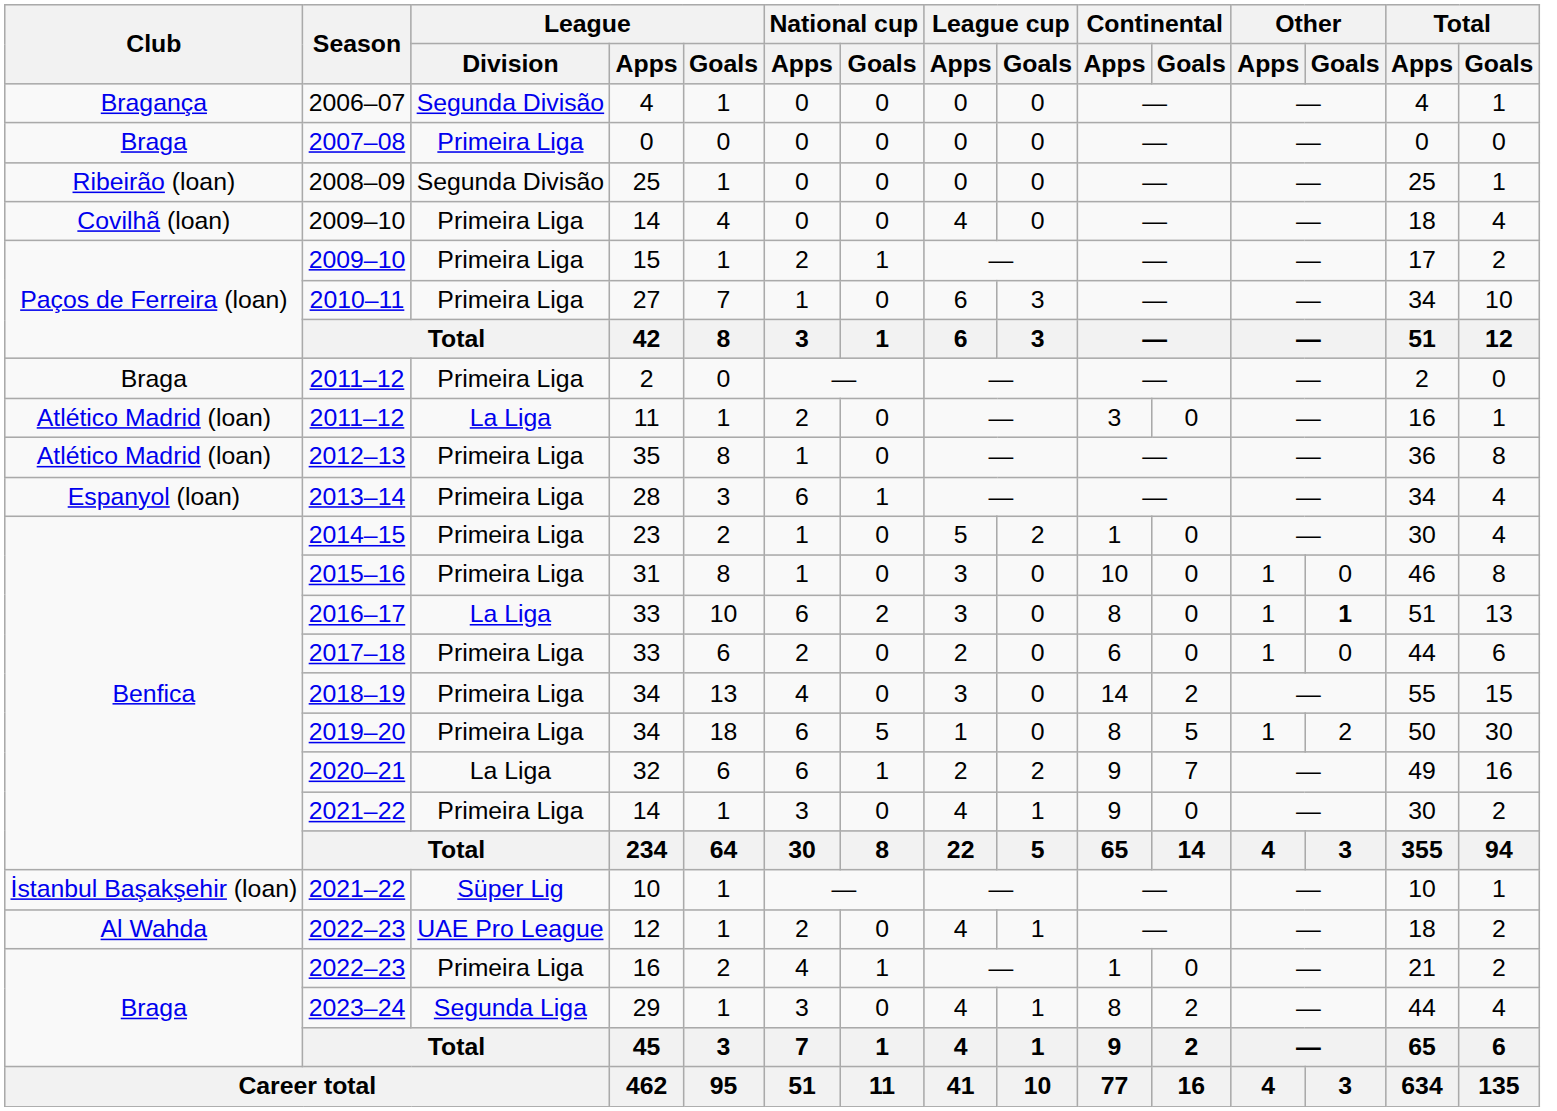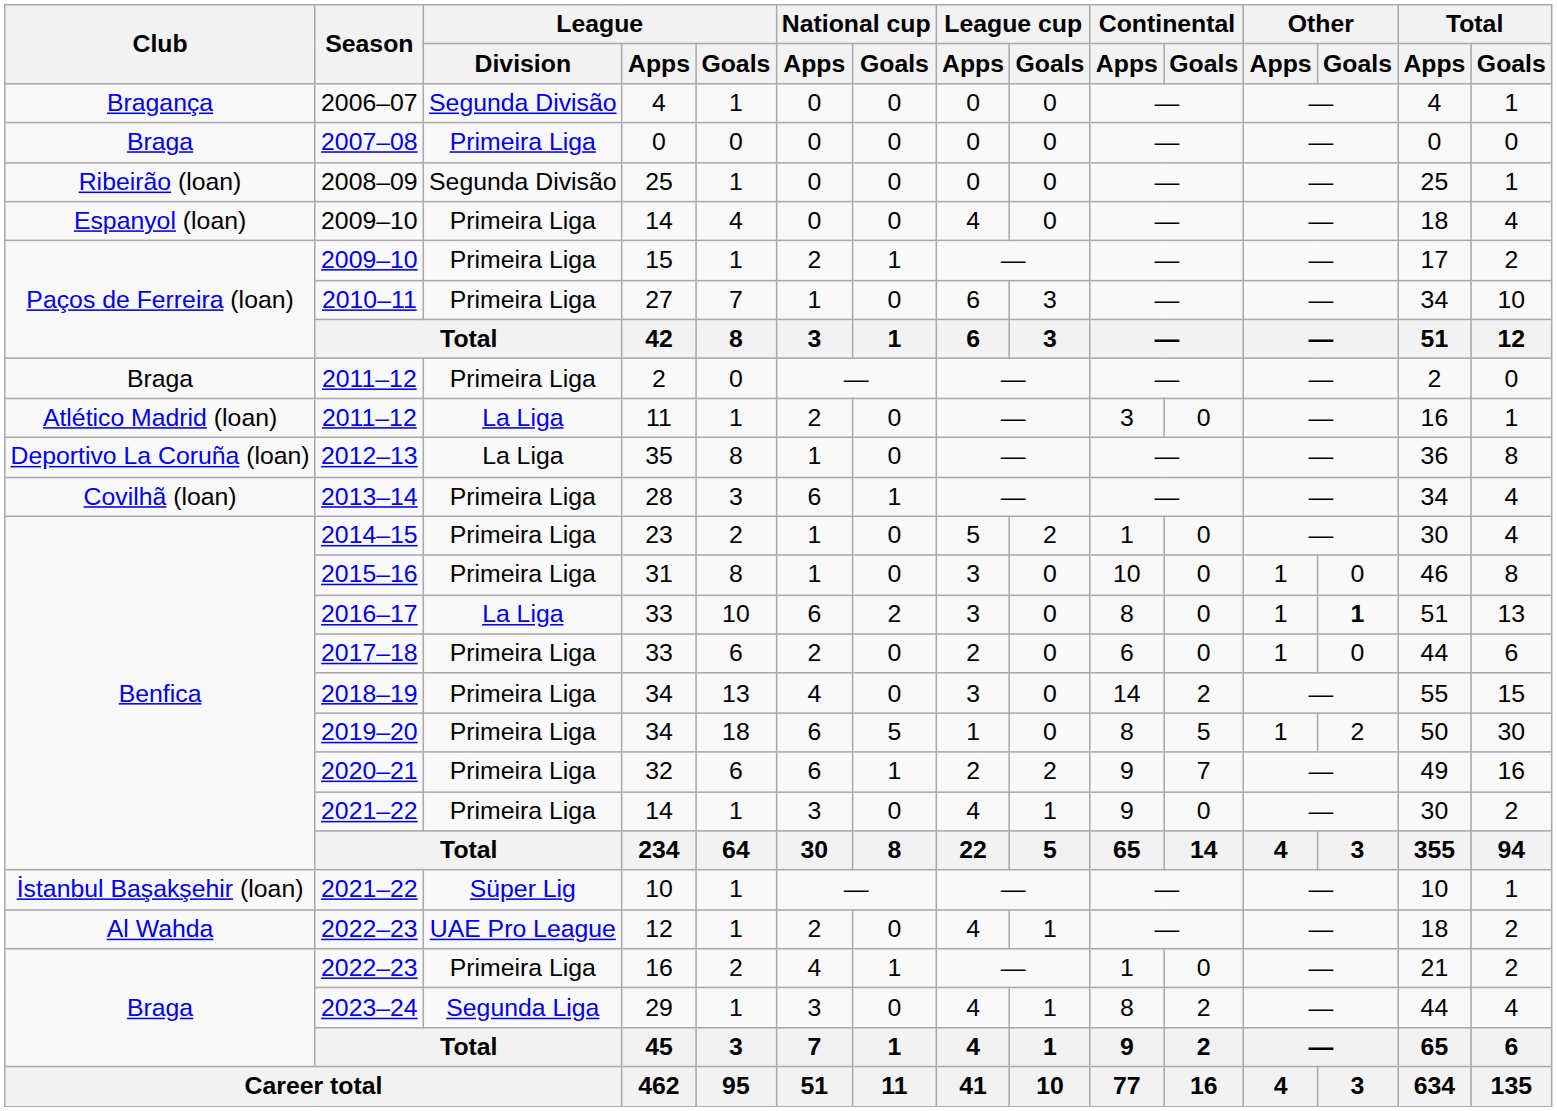 <table class="wikitable" style="text-align:center">
 <tr>
 <th rowspan="2">Club</th>
 <th rowspan="2">Season</th>
 <th colspan="3">League</th>
 <th colspan="2">National cup</th>
 <th colspan="2">League cup</th>
 <th colspan="2">Continental</th>
 <th colspan="2">Other</th>
 <th colspan="2">Total</th>
 </tr>
 <tr>
 <th>Division</th>
 <th>Apps</th>
 <th>Goals</th>
 <th>Apps</th>
 <th>Goals</th>
 <th>Apps</th>
 <th>Goals</th>
 <th>Apps</th>
 <th>Goals</th>
 <th>Apps</th>
 <th>Goals</th>
 <th>Apps</th>
 <th>Goals</th>
 </tr>
 <tr>
 <td><a href='#'>Bragança</a></td>
 <td>2006–07</td>
 <td><a href='#'>Segunda Divisão</a></td>
 <td>4</td>
 <td>1</td>
 <td>0</td>
 <td>0</td>
 <td>0</td>
 <td>0</td>
 <td colspan="2">—</td>
 <td colspan="2">—</td>
 <td>4</td>
 <td>1</td>
 </tr>
 <tr>
 <td><a href='#'>Braga</a></td>
 <td><a href='#'>2007–08</a></td>
 <td><a href='#'>Primeira Liga</a></td>
 <td>0</td>
 <td>0</td>
 <td>0</td>
 <td>0</td>
 <td>0</td>
 <td>0</td>
 <td colspan="2">—</td>
 <td colspan="2">—</td>
 <td>0</td>
 <td>0</td>
 </tr>
 <tr>
 <td><a href='#'>Ribeirão</a> (loan)</td>
 <td>2008–09</td>
 <td>Segunda Divisão</td>
 <td>25</td>
 <td>1</td>
 <td>0</td>
 <td>0</td>
 <td>0</td>
 <td>0</td>
 <td colspan="2">—</td>
 <td colspan="2">—</td>
 <td>25</td>
 <td>1</td>
 </tr>
 <tr>
-<td><a href='#'>Covilhã</a> (loan)</td>
+<td><a href='#'>Espanyol</a> (loan)</td>
 <td>2009–10</td>
 <td>Primeira Liga</td>
 <td>14</td>
 <td>4</td>
 <td>0</td>
 <td>0</td>
 <td>4</td>
 <td>0</td>
 <td colspan="2">—</td>
 <td colspan="2">—</td>
 <td>18</td>
 <td>4</td>
 </tr>
 <tr>
 <td rowspan="3"><a href='#'>Paços de Ferreira</a> (loan)</td>
 <td><a href='#'>2009–10</a></td>
 <td>Primeira Liga</td>
 <td>15</td>
 <td>1</td>
 <td>2</td>
 <td>1</td>
 <td colspan="2">—</td>
 <td colspan="2">—</td>
 <td colspan="2">—</td>
 <td>17</td>
 <td>2</td>
 </tr>
 <tr>
 <td><a href='#'>2010–11</a></td>
 <td>Primeira Liga</td>
 <td>27</td>
 <td>7</td>
 <td>1</td>
 <td>0</td>
 <td>6</td>
 <td>3</td>
 <td colspan="2">—</td>
 <td colspan="2">—</td>
 <td>34</td>
 <td>10</td>
 </tr>
 <tr>
 <th colspan="2">Total</th>
 <th>42</th>
 <th>8</th>
 <th>3</th>
 <th>1</th>
 <th>6</th>
 <th>3</th>
 <th colspan="2">—</th>
 <th colspan="2">—</th>
 <th>51</th>
 <th>12</th>
 </tr>
 <tr>
 <td>Braga</td>
 <td><a href='#'>2011–12</a></td>
 <td>Primeira Liga</td>
 <td>2</td>
 <td>0</td>
 <td colspan="2">—</td>
 <td colspan="2">—</td>
 <td colspan="2">—</td>
 <td colspan="2">—</td>
 <td>2</td>
 <td>0</td>
 </tr>
 <tr>
 <td><a href='#'>Atlético Madrid</a> (loan)</td>
 <td><a href='#'>2011–12</a></td>
 <td><a href='#'>La Liga</a></td>
 <td>11</td>
 <td>1</td>
 <td>2</td>
 <td>0</td>
 <td colspan="2">—</td>
 <td>3</td>
 <td>0</td>
 <td colspan="2">—</td>
 <td>16</td>
 <td>1</td>
 </tr>
 <tr>
-<td><a href='#'>Atlético Madrid</a> (loan)</td>
+<td><a href='#'>Deportivo La Coruña</a> (loan)</td>
 <td><a href='#'>2012–13</a></td>
-<td>Primeira Liga</td>
+<td>La Liga</td>
 <td>35</td>
 <td>8</td>
 <td>1</td>
 <td>0</td>
 <td colspan="2">—</td>
 <td colspan="2">—</td>
 <td colspan="2">—</td>
 <td>36</td>
 <td>8</td>
 </tr>
 <tr>
-<td><a href='#'>Espanyol</a> (loan)</td>
+<td><a href='#'>Covilhã</a> (loan)</td>
 <td><a href='#'>2013–14</a></td>
 <td>Primeira Liga</td>
 <td>28</td>
 <td>3</td>
 <td>6</td>
 <td>1</td>
 <td colspan="2">—</td>
 <td colspan="2">—</td>
 <td colspan="2">—</td>
 <td>34</td>
 <td>4</td>
 </tr>
 <tr>
 <td rowspan="9"><a href='#'>Benfica</a></td>
 <td><a href='#'>2014–15</a></td>
 <td>Primeira Liga</td>
 <td>23</td>
 <td>2</td>
 <td>1</td>
 <td>0</td>
 <td>5</td>
 <td>2</td>
 <td>1</td>
 <td>0</td>
 <td colspan="2">—</td>
 <td>30</td>
 <td>4</td>
 </tr>
 <tr>
 <td><a href='#'>2015–16</a></td>
 <td>Primeira Liga</td>
 <td>31</td>
 <td>8</td>
 <td>1</td>
 <td>0</td>
 <td>3</td>
 <td>0</td>
 <td>10</td>
 <td>0</td>
 <td>1</td>
 <td>0</td>
 <td>46</td>
 <td>8</td>
 </tr>
 <tr>
 <td><a href='#'>2016–17</a></td>
 <td><a href='#'>La Liga</a></td>
 <td>33</td>
 <td>10</td>
 <td>6</td>
 <td>2</td>
 <td>3</td>
 <td>0</td>
 <td>8</td>
 <td>0</td>
 <td>1</td>
 <td><strong>1</strong></td>
 <td>51</td>
 <td>13</td>
 </tr>
 <tr>
 <td><a href='#'>2017–18</a></td>
 <td>Primeira Liga</td>
 <td>33</td>
 <td>6</td>
 <td>2</td>
 <td>0</td>
 <td>2</td>
 <td>0</td>
 <td>6</td>
 <td>0</td>
 <td>1</td>
 <td>0</td>
 <td>44</td>
 <td>6</td>
 </tr>
 <tr>
 <td><a href='#'>2018–19</a></td>
 <td>Primeira Liga</td>
 <td>34</td>
 <td>13</td>
 <td>4</td>
 <td>0</td>
 <td>3</td>
 <td>0</td>
 <td>14</td>
 <td>2</td>
 <td colspan="2">—</td>
 <td>55</td>
 <td>15</td>
 </tr>
 <tr>
 <td><a href='#'>2019–20</a></td>
 <td>Primeira Liga</td>
 <td>34</td>
 <td>18</td>
 <td>6</td>
 <td>5</td>
 <td>1</td>
 <td>0</td>
 <td>8</td>
 <td>5</td>
 <td>1</td>
 <td>2</td>
 <td>50</td>
 <td>30</td>
 </tr>
 <tr>
 <td><a href='#'>2020–21</a></td>
-<td>La Liga</td>
+<td>Primeira Liga</td>
 <td>32</td>
 <td>6</td>
 <td>6</td>
 <td>1</td>
 <td>2</td>
 <td>2</td>
 <td>9</td>
 <td>7</td>
 <td colspan="2">—</td>
 <td>49</td>
 <td>16</td>
 </tr>
 <tr>
 <td><a href='#'>2021–22</a></td>
 <td>Primeira Liga</td>
 <td>14</td>
 <td>1</td>
 <td>3</td>
 <td>0</td>
 <td>4</td>
 <td>1</td>
 <td>9</td>
 <td>0</td>
 <td colspan="2">—</td>
 <td>30</td>
 <td>2</td>
 </tr>
 <tr>
 <th colspan="2">Total</th>
 <th>234</th>
 <th>64</th>
 <th>30</th>
 <th>8</th>
 <th>22</th>
 <th>5</th>
 <th>65</th>
 <th>14</th>
 <th>4</th>
 <th>3</th>
 <th>355</th>
 <th>94</th>
 </tr>
 <tr>
 <td><a href='#'>İstanbul Başakşehir</a> (loan)</td>
 <td><a href='#'>2021–22</a></td>
 <td><a href='#'>Süper Lig</a></td>
 <td>10</td>
 <td>1</td>
 <td colspan="2">—</td>
 <td colspan="2">—</td>
 <td colspan="2">—</td>
 <td colspan="2">—</td>
 <td>10</td>
 <td>1</td>
 </tr>
 <tr>
 <td><a href='#'>Al Wahda</a></td>
 <td><a href='#'>2022–23</a></td>
 <td><a href='#'>UAE Pro League</a></td>
 <td>12</td>
 <td>1</td>
 <td>2</td>
 <td>0</td>
 <td>4</td>
 <td>1</td>
 <td colspan="2">—</td>
 <td colspan="2">—</td>
 <td>18</td>
 <td>2</td>
 </tr>
 <tr>
 <td rowspan="3"><a href='#'>Braga</a></td>
 <td><a href='#'>2022–23</a></td>
 <td>Primeira Liga</td>
 <td>16</td>
 <td>2</td>
 <td>4</td>
 <td>1</td>
 <td colspan="2">—</td>
 <td>1</td>
 <td>0</td>
 <td colspan="2">—</td>
 <td>21</td>
 <td>2</td>
 </tr>
 <tr>
 <td><a href='#'>2023–24</a></td>
 <td><a href='#'>Segunda Liga</a></td>
 <td>29</td>
 <td>1</td>
 <td>3</td>
 <td>0</td>
 <td>4</td>
 <td>1</td>
 <td>8</td>
 <td>2</td>
 <td colspan="2">—</td>
 <td>44</td>
 <td>4</td>
 </tr>
 <tr>
 <th colspan="2">Total</th>
 <th>45</th>
 <th>3</th>
 <th>7</th>
 <th>1</th>
 <th>4</th>
 <th>1</th>
 <th>9</th>
 <th>2</th>
 <th colspan="2">—</th>
 <th>65</th>
 <th>6</th>
 </tr>
 <tr>
 <th colspan="3">Career total</th>
 <th>462</th>
 <th>95</th>
 <th>51</th>
 <th>11</th>
 <th>41</th>
 <th>10</th>
 <th>77</th>
 <th>16</th>
 <th>4</th>
 <th>3</th>
 <th>634</th>
 <th>135</th>
 </tr>
 </table>
